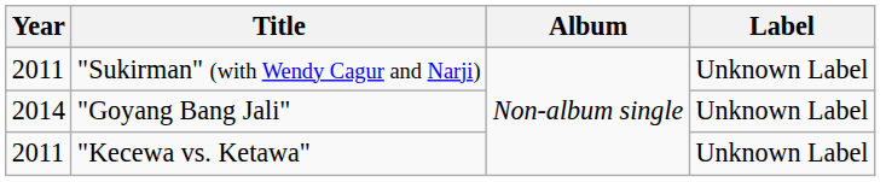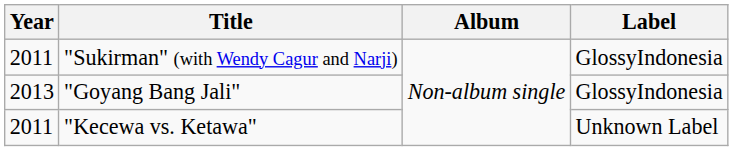 <table class="wikitable">
 <tr>
 <th>Year</th>
 <th>Title</th>
 <th>Album</th>
 <th>Label</th>
 </tr>
 <tr>
 <td>2011</td>
 <td>"Sukirman" <small>(with <a href='#'>Wendy Cagur</a> and <a href='#'>Narji</a>)</small></td>
 <td rowspan= "3"><em>Non-album single</em></td>
-<td>Unknown Label</td>
+<td>GlossyIndonesia</td>
 </tr>
 <tr>
-<td>2014</td>
+<td>2013</td>
 <td>"Goyang Bang Jali"</td>
-<td>Unknown Label</td>
+<td>GlossyIndonesia</td>
 </tr>
 <tr>
 <td>2011</td>
 <td>"Kecewa vs. Ketawa"</td>
 <td>Unknown Label</td>
 </tr>
 </table>
